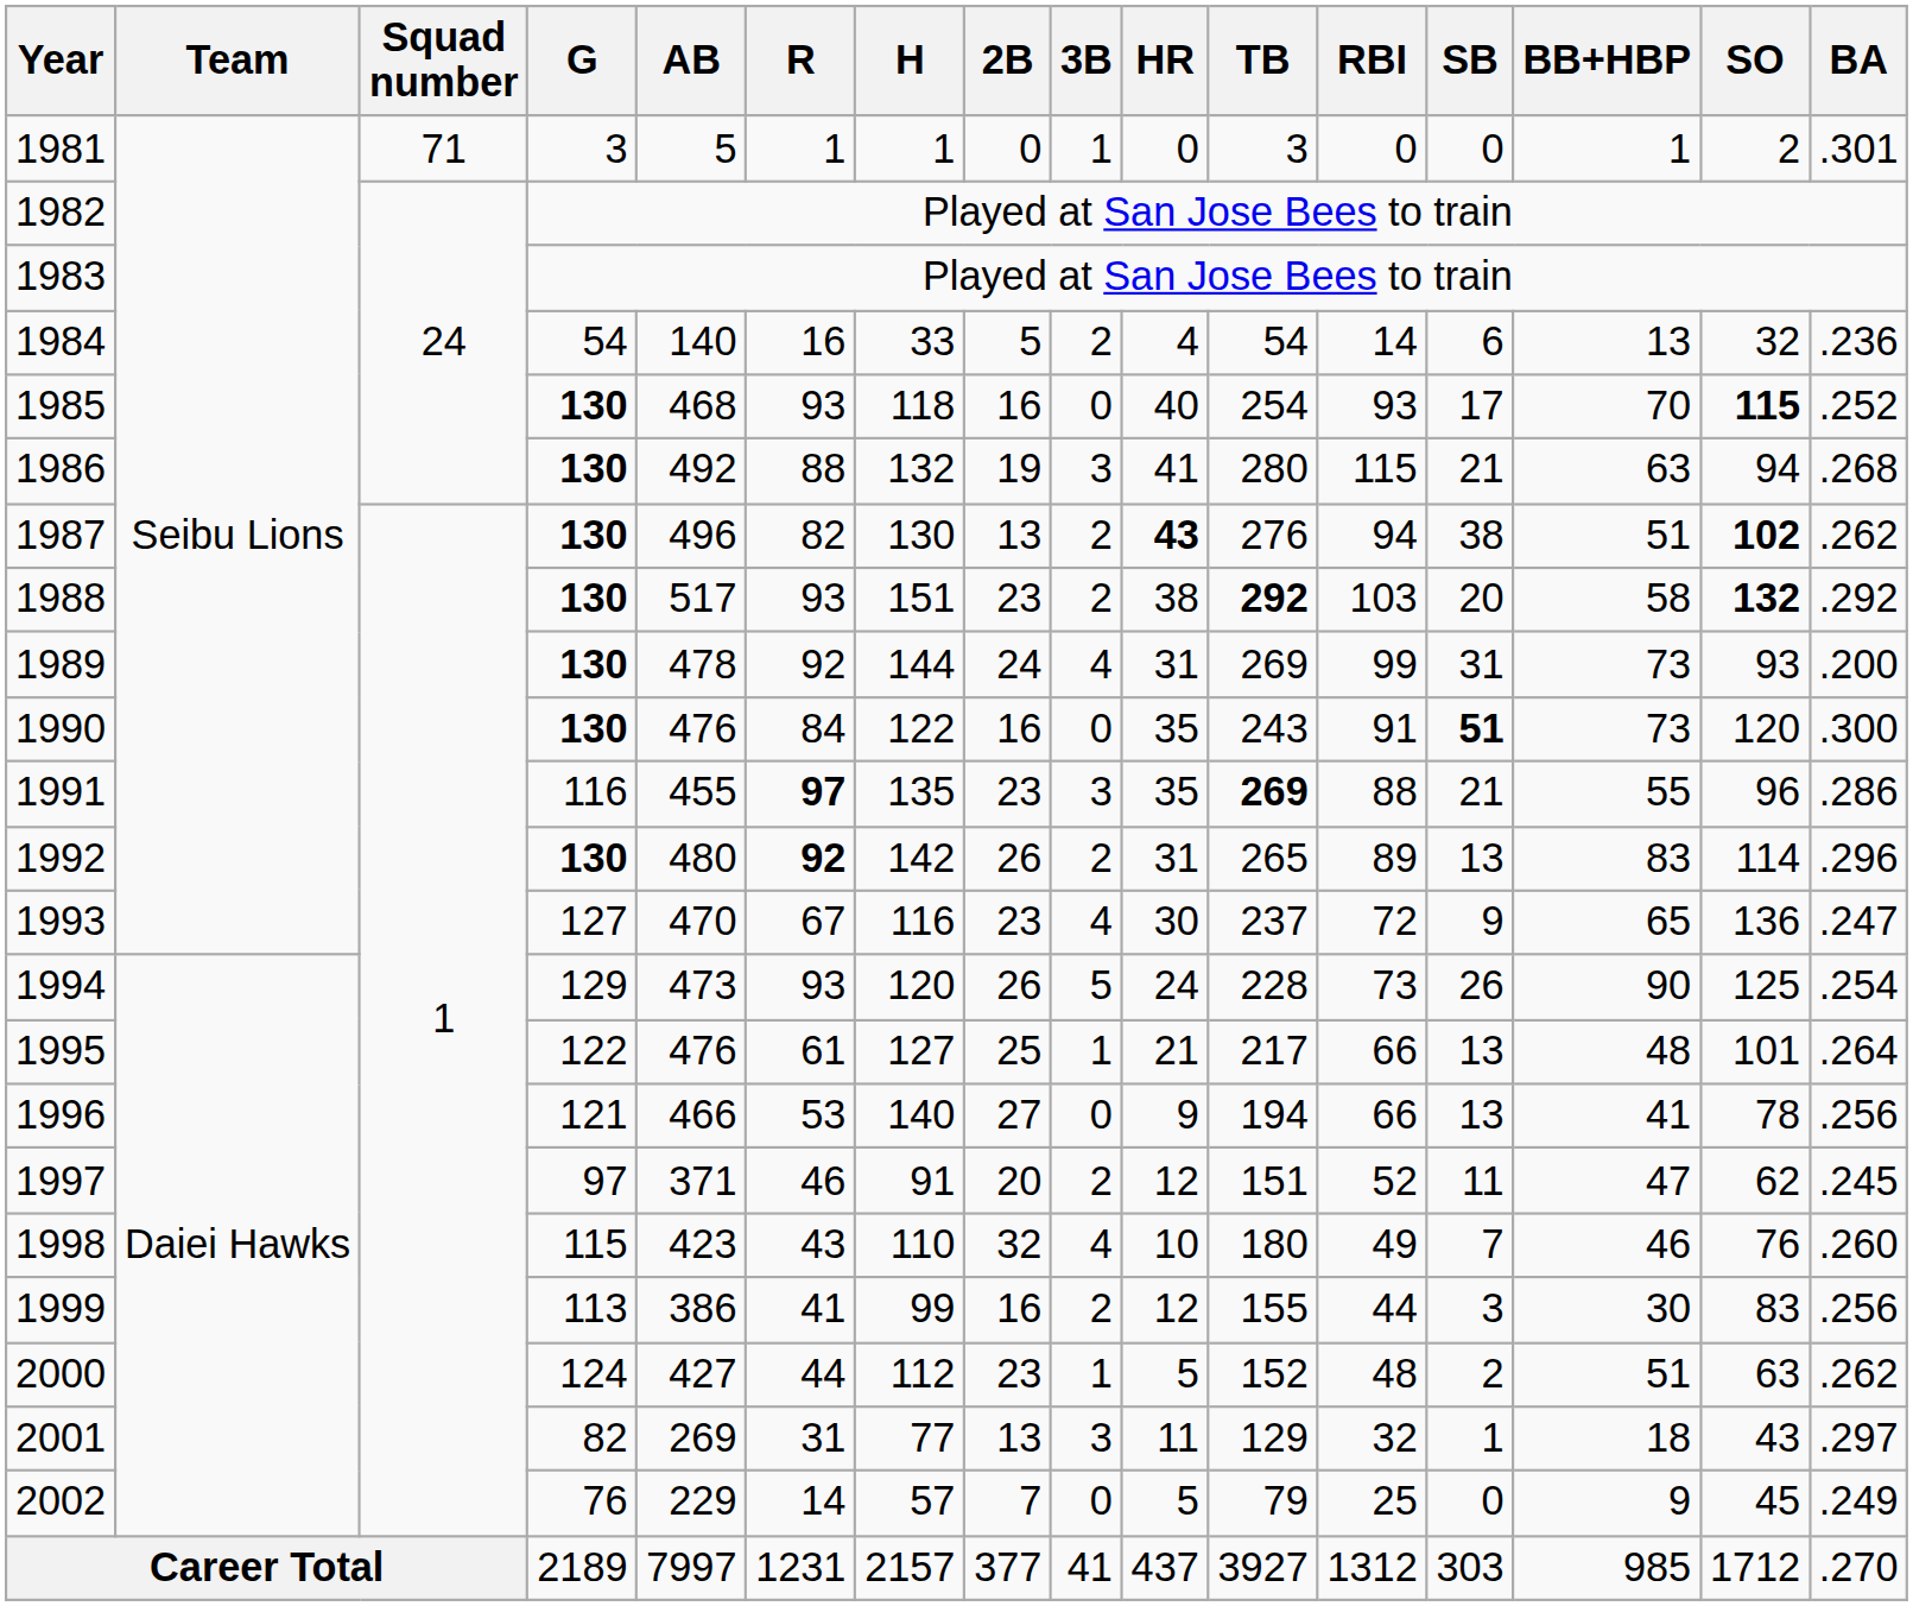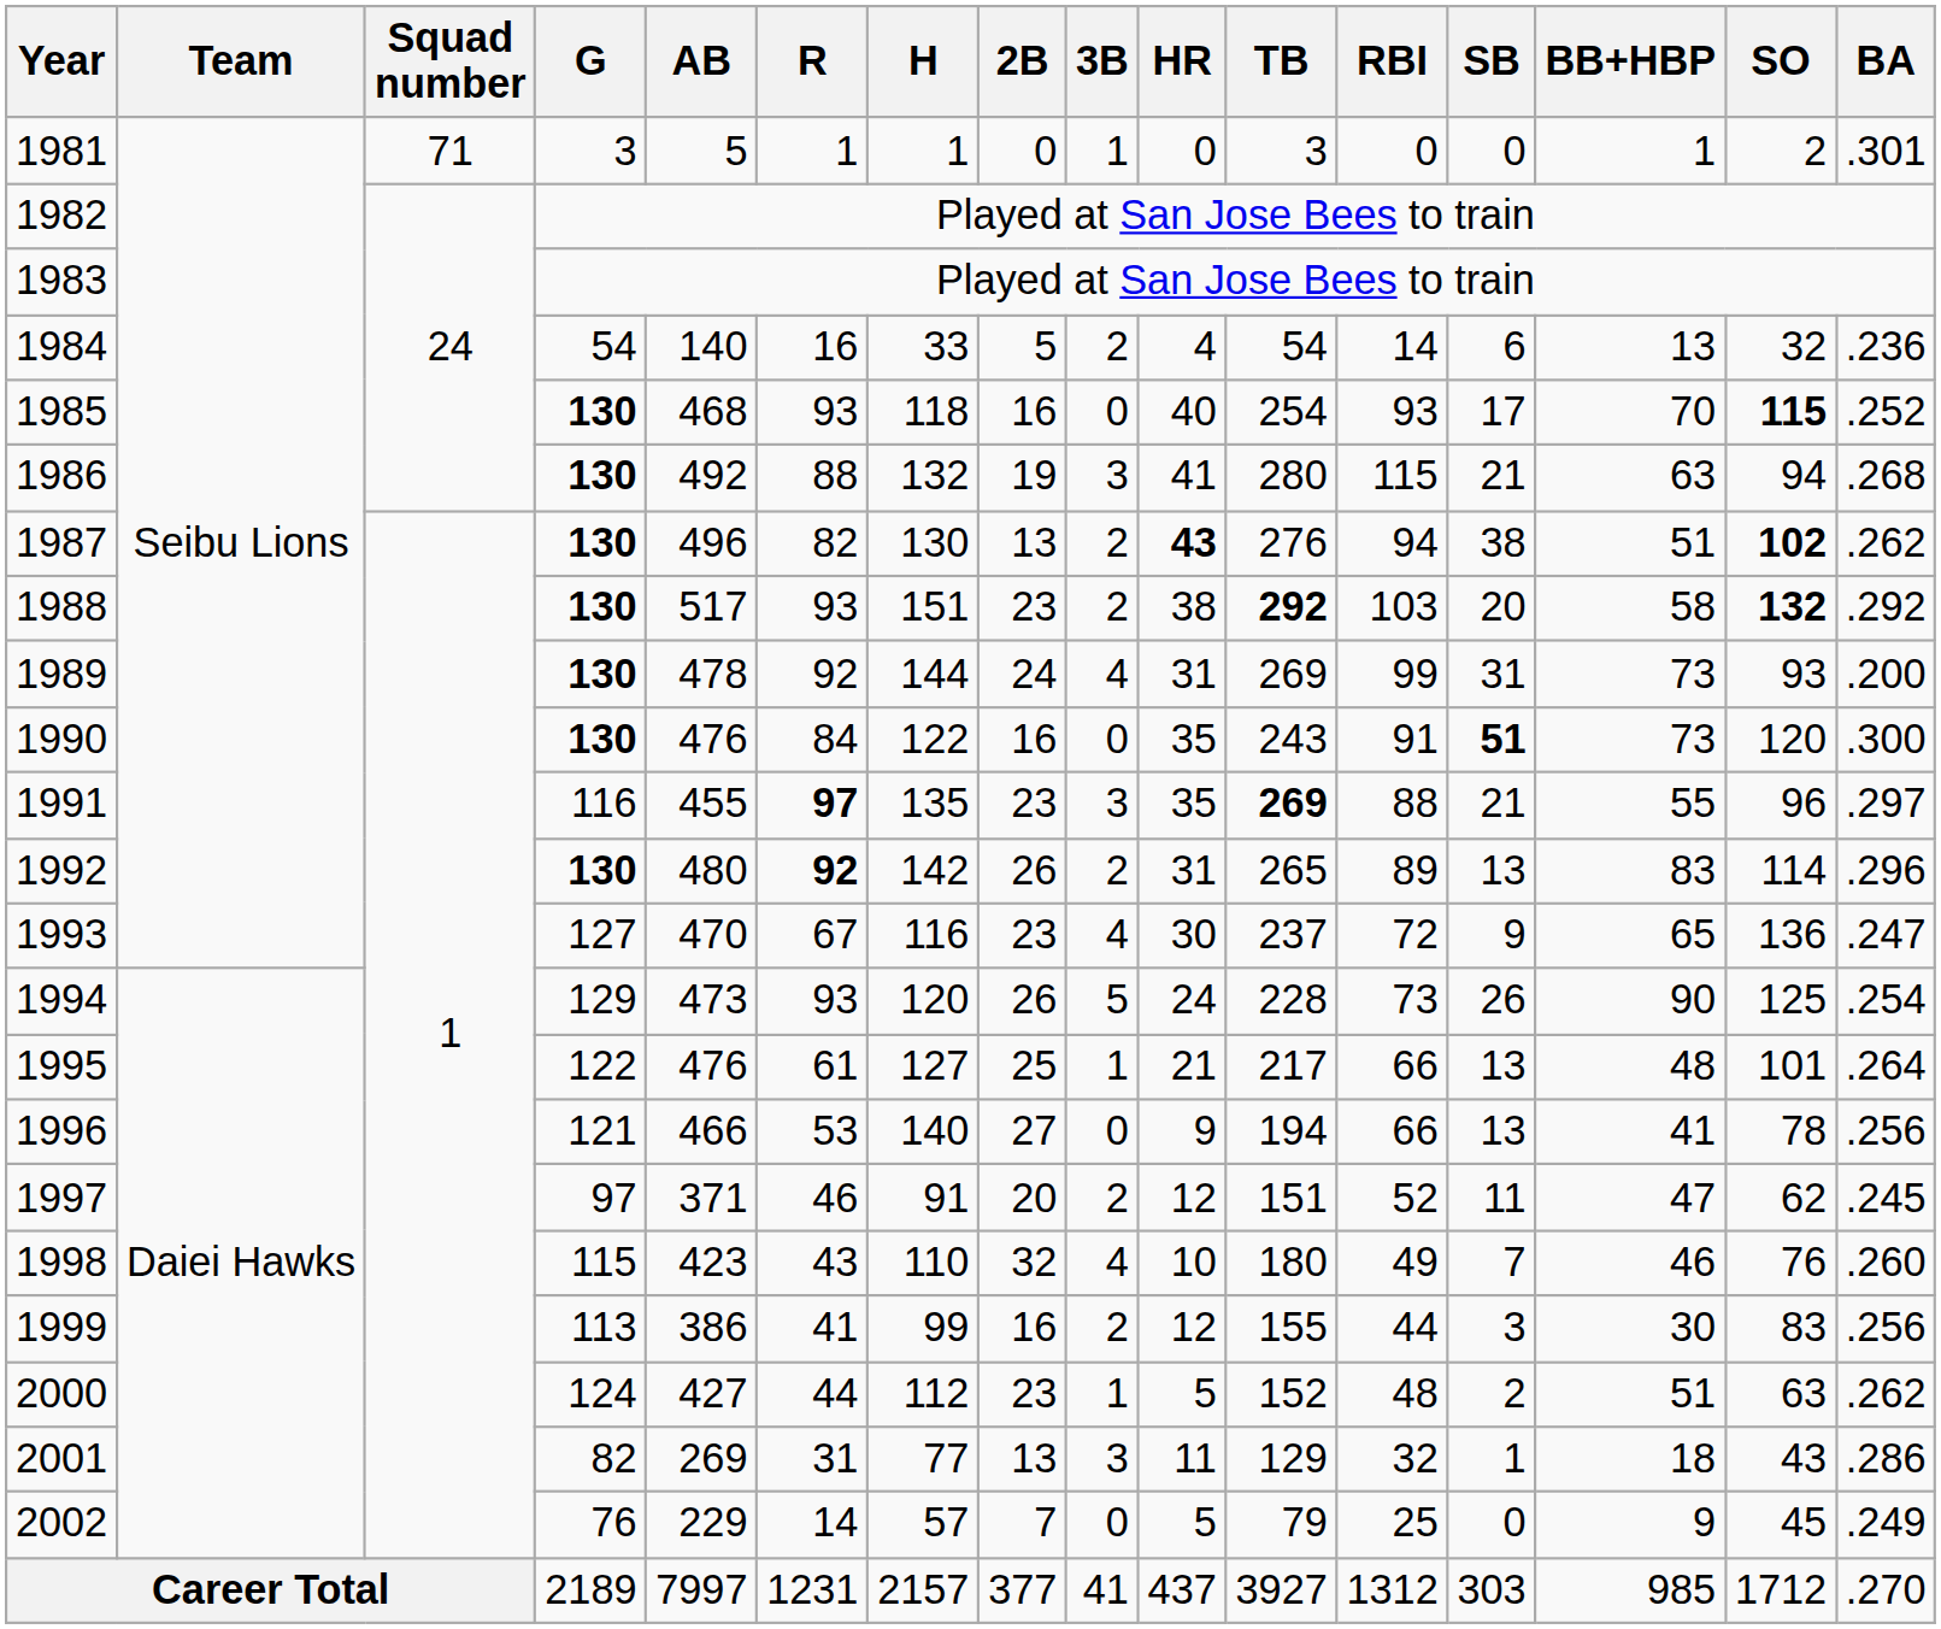 <table class="wikitable" style="text-align:right;">
 <tr>
 <th>Year</th>
 <th>Team</th>
 <th>Squad<br>number</th>
 <th>G</th>
 <th>AB</th>
 <th>R</th>
 <th>H</th>
 <th>2B</th>
 <th>3B</th>
 <th>HR</th>
 <th>TB</th>
 <th>RBI</th>
 <th>SB</th>
 <th>BB+HBP</th>
 <th>SO</th>
 <th>BA</th>
 </tr>
 <tr>
 <td>1981</td>
 <td rowspan="13" style="text-align:center;">Seibu Lions</td>
 <td style="text-align:center;">71</td>
 <td>3</td>
 <td>5</td>
 <td>1</td>
 <td>1</td>
 <td>0</td>
 <td>1</td>
 <td>0</td>
 <td>3</td>
 <td>0</td>
 <td>0</td>
 <td>1</td>
 <td>2</td>
 <td>.301</td>
 </tr>
 <tr>
 <td>1982</td>
 <td rowspan="5" style="text-align:center;">24</td>
 <td colspan="13" style="text-align:center;">Played at <a href='#'>San Jose Bees</a> to train</td>
 </tr>
 <tr>
 <td>1983</td>
 <td colspan="13" style="text-align:center;">Played at <a href='#'>San Jose Bees</a> to train</td>
 </tr>
 <tr>
 <td>1984</td>
 <td>54</td>
 <td>140</td>
 <td>16</td>
 <td>33</td>
 <td>5</td>
 <td>2</td>
 <td>4</td>
 <td>54</td>
 <td>14</td>
 <td>6</td>
 <td>13</td>
 <td>32</td>
 <td>.236</td>
 </tr>
 <tr>
 <td>1985</td>
 <td><strong>130</strong></td>
 <td>468</td>
 <td>93</td>
 <td>118</td>
 <td>16</td>
 <td>0</td>
 <td>40</td>
 <td>254</td>
 <td>93</td>
 <td>17</td>
 <td>70</td>
 <td><strong>115</strong></td>
 <td>.252</td>
 </tr>
 <tr>
 <td>1986</td>
 <td><strong>130</strong></td>
 <td>492</td>
 <td>88</td>
 <td>132</td>
 <td>19</td>
 <td>3</td>
 <td>41</td>
 <td>280</td>
 <td>115</td>
 <td>21</td>
 <td>63</td>
 <td>94</td>
 <td>.268</td>
 </tr>
 <tr>
 <td>1987</td>
 <td rowspan="16" style="text-align:center;">1</td>
 <td><strong>130</strong></td>
 <td>496</td>
 <td>82</td>
 <td>130</td>
 <td>13</td>
 <td>2</td>
 <td><strong>43</strong></td>
 <td>276</td>
 <td>94</td>
 <td>38</td>
 <td>51</td>
 <td><strong>102</strong></td>
 <td>.262</td>
 </tr>
 <tr>
 <td>1988</td>
 <td><strong>130</strong></td>
 <td>517</td>
 <td>93</td>
 <td>151</td>
 <td>23</td>
 <td>2</td>
 <td>38</td>
 <td><strong>292</strong></td>
 <td>103</td>
 <td>20</td>
 <td>58</td>
 <td><strong>132</strong></td>
 <td>.292</td>
 </tr>
 <tr>
 <td>1989</td>
 <td><strong>130</strong></td>
 <td>478</td>
 <td>92</td>
 <td>144</td>
 <td>24</td>
 <td>4</td>
 <td>31</td>
 <td>269</td>
 <td>99</td>
 <td>31</td>
 <td>73</td>
 <td>93</td>
 <td>.200</td>
 </tr>
 <tr>
 <td>1990</td>
 <td><strong>130</strong></td>
 <td>476</td>
 <td>84</td>
 <td>122</td>
 <td>16</td>
 <td>0</td>
 <td>35</td>
 <td>243</td>
 <td>91</td>
 <td><strong>51</strong></td>
 <td>73</td>
 <td>120</td>
 <td>.300</td>
 </tr>
 <tr>
 <td>1991</td>
 <td>116</td>
 <td>455</td>
 <td><strong>97</strong></td>
 <td>135</td>
 <td>23</td>
 <td>3</td>
 <td>35</td>
 <td><strong>269</strong></td>
 <td>88</td>
 <td>21</td>
 <td>55</td>
 <td>96</td>
-<td>.286</td>
+<td>.297</td>
 </tr>
 <tr>
 <td>1992</td>
 <td><strong>130</strong></td>
 <td>480</td>
 <td><strong>92</strong></td>
 <td>142</td>
 <td>26</td>
 <td>2</td>
 <td>31</td>
 <td>265</td>
 <td>89</td>
 <td>13</td>
 <td>83</td>
 <td>114</td>
 <td>.296</td>
 </tr>
 <tr>
 <td>1993</td>
 <td>127</td>
 <td>470</td>
 <td>67</td>
 <td>116</td>
 <td>23</td>
 <td>4</td>
 <td>30</td>
 <td>237</td>
 <td>72</td>
 <td>9</td>
 <td>65</td>
 <td>136</td>
 <td>.247</td>
 </tr>
 <tr>
 <td>1994</td>
 <td rowspan="9" style="text-align:center;">Daiei Hawks</td>
 <td>129</td>
 <td>473</td>
 <td>93</td>
 <td>120</td>
 <td>26</td>
 <td>5</td>
 <td>24</td>
 <td>228</td>
 <td>73</td>
 <td>26</td>
 <td>90</td>
 <td>125</td>
 <td>.254</td>
 </tr>
 <tr>
 <td>1995</td>
 <td>122</td>
 <td>476</td>
 <td>61</td>
 <td>127</td>
 <td>25</td>
 <td>1</td>
 <td>21</td>
 <td>217</td>
 <td>66</td>
 <td>13</td>
 <td>48</td>
 <td>101</td>
 <td>.264</td>
 </tr>
 <tr>
 <td>1996</td>
 <td>121</td>
 <td>466</td>
 <td>53</td>
 <td>140</td>
 <td>27</td>
 <td>0</td>
 <td>9</td>
 <td>194</td>
 <td>66</td>
 <td>13</td>
 <td>41</td>
 <td>78</td>
 <td>.256</td>
 </tr>
 <tr>
 <td>1997</td>
 <td>97</td>
 <td>371</td>
 <td>46</td>
 <td>91</td>
 <td>20</td>
 <td>2</td>
 <td>12</td>
 <td>151</td>
 <td>52</td>
 <td>11</td>
 <td>47</td>
 <td>62</td>
 <td>.245</td>
 </tr>
 <tr>
 <td>1998</td>
 <td>115</td>
 <td>423</td>
 <td>43</td>
 <td>110</td>
 <td>32</td>
 <td>4</td>
 <td>10</td>
 <td>180</td>
 <td>49</td>
 <td>7</td>
 <td>46</td>
 <td>76</td>
 <td>.260</td>
 </tr>
 <tr>
 <td>1999</td>
 <td>113</td>
 <td>386</td>
 <td>41</td>
 <td>99</td>
 <td>16</td>
 <td>2</td>
 <td>12</td>
 <td>155</td>
 <td>44</td>
 <td>3</td>
 <td>30</td>
 <td>83</td>
 <td>.256</td>
 </tr>
 <tr>
 <td>2000</td>
 <td>124</td>
 <td>427</td>
 <td>44</td>
 <td>112</td>
 <td>23</td>
 <td>1</td>
 <td>5</td>
 <td>152</td>
 <td>48</td>
 <td>2</td>
 <td>51</td>
 <td>63</td>
 <td>.262</td>
 </tr>
 <tr>
 <td>2001</td>
 <td>82</td>
 <td>269</td>
 <td>31</td>
 <td>77</td>
 <td>13</td>
 <td>3</td>
 <td>11</td>
 <td>129</td>
 <td>32</td>
 <td>1</td>
 <td>18</td>
 <td>43</td>
-<td>.297</td>
+<td>.286</td>
 </tr>
 <tr>
 <td>2002</td>
 <td>76</td>
 <td>229</td>
 <td>14</td>
 <td>57</td>
 <td>7</td>
 <td>0</td>
 <td>5</td>
 <td>79</td>
 <td>25</td>
 <td>0</td>
 <td>9</td>
 <td>45</td>
 <td>.249</td>
 </tr>
 <tr>
 <th colspan="3">Career Total</th>
 <td>2189</td>
 <td>7997</td>
 <td>1231</td>
 <td>2157</td>
 <td>377</td>
 <td>41</td>
 <td>437</td>
 <td>3927</td>
 <td>1312</td>
 <td>303</td>
 <td>985</td>
 <td>1712</td>
 <td>.270</td>
 </tr>
 </table>
